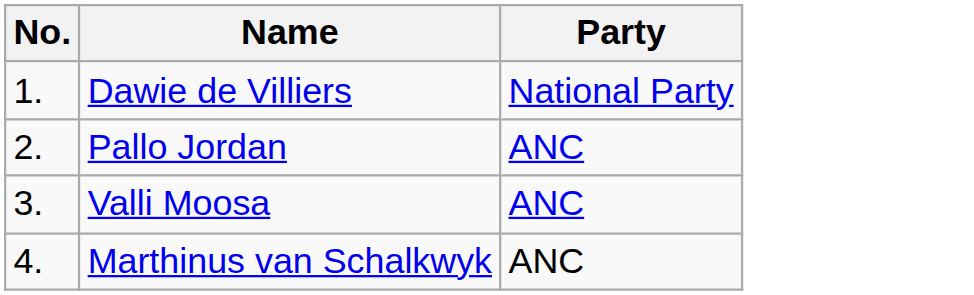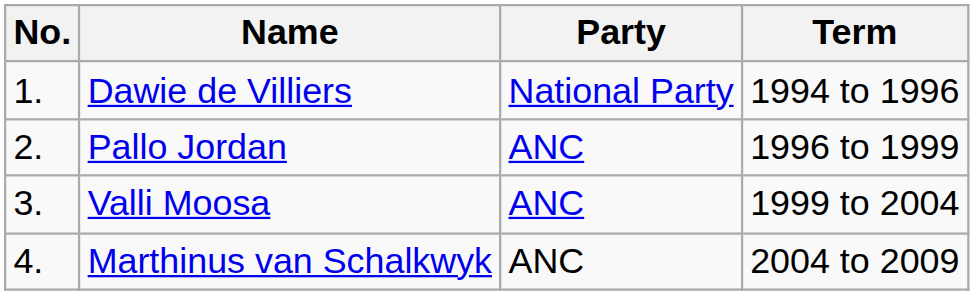 <table class="wikitable">
 <tr>
 <th>No.</th>
 <th>Name</th>
 <th>Party</th>
+<th>Term</th>
 </tr>
 <tr>
 <td>1.</td>
 <td><a href='#'>Dawie de Villiers</a></td>
 <td><a href='#'>National Party</a></td>
+<td>1994 to 1996</td>
 </tr>
 <tr>
 <td>2.</td>
 <td><a href='#'>Pallo Jordan</a></td>
 <td><a href='#'>ANC</a></td>
+<td>1996 to 1999</td>
 </tr>
 <tr>
 <td>3.</td>
 <td><a href='#'>Valli Moosa</a></td>
 <td><a href='#'>ANC</a></td>
+<td>1999 to 2004</td>
 </tr>
 <tr>
 <td>4.</td>
 <td><a href='#'>Marthinus van Schalkwyk</a></td>
 <td>ANC</td>
+<td>2004 to 2009</td>
 </tr>
 </table>
